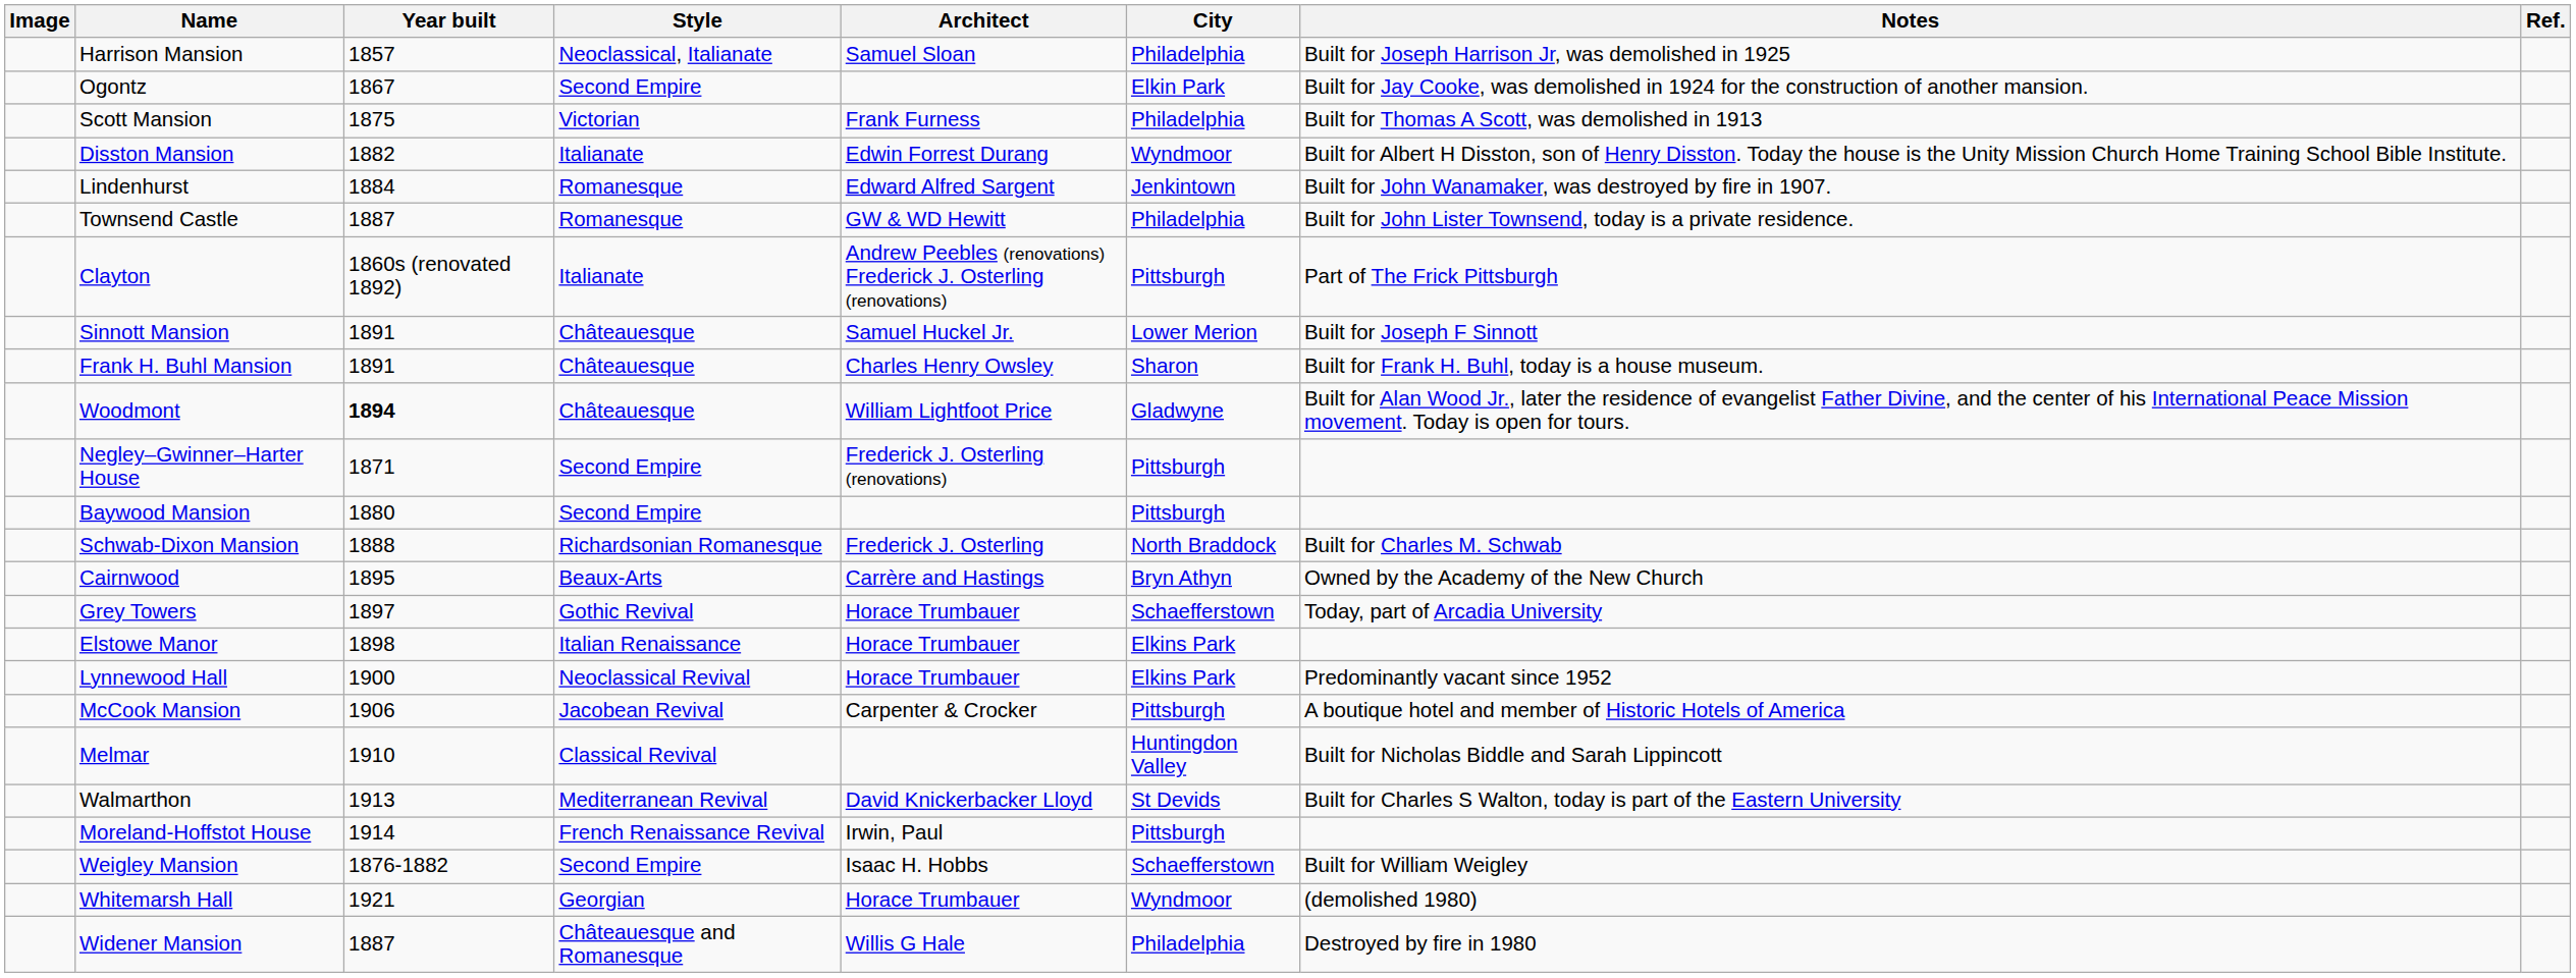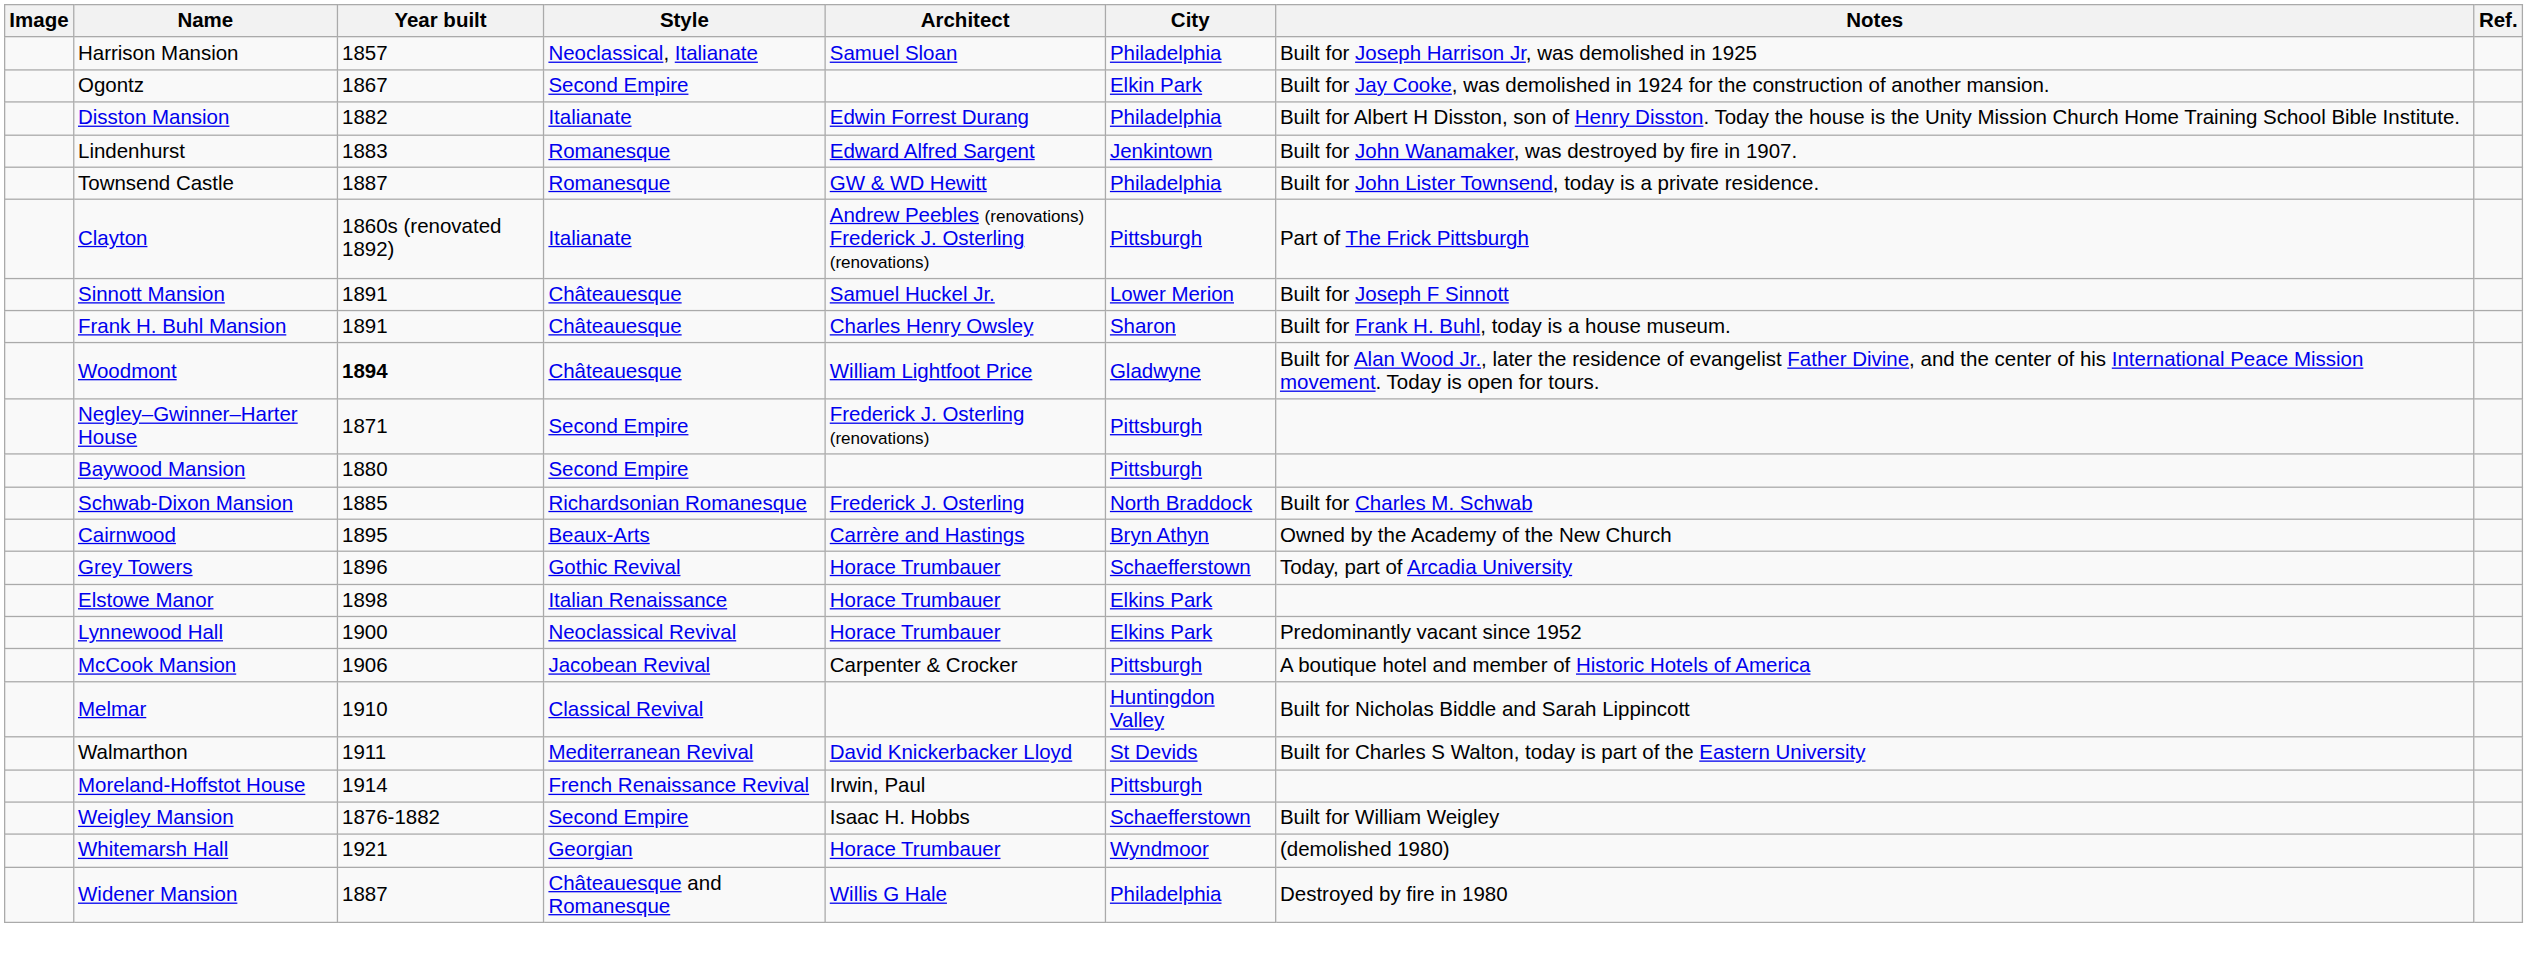 <table class="sortable wikitable">
 <tr>
 <th>Image</th>
 <th>Name</th>
 <th>Year built</th>
 <th>Style</th>
 <th>Architect</th>
 <th>City</th>
 <th>Notes</th>
 <th>Ref.</th>
 </tr>
 <tr>
 <td></td>
 <td>Harrison Mansion</td>
 <td>1857</td>
 <td><a href='#'>Neoclassical</a>, <a href='#'>Italianate</a></td>
 <td><a href='#'>Samuel Sloan</a></td>
 <td><a href='#'>Philadelphia</a></td>
 <td>Built for <a href='#'>Joseph Harrison Jr</a>, was demolished in 1925</td>
 <td></td>
 </tr>
 <tr>
 <td></td>
 <td>Ogontz</td>
 <td>1867</td>
 <td><a href='#'>Second Empire</a></td>
 <td></td>
 <td><a href='#'>Elkin Park</a></td>
 <td>Built for <a href='#'>Jay Cooke</a>, was demolished in 1924 for the construction of another mansion.</td>
 <td></td>
 </tr>
 <tr>
 <td></td>
-<td>Scott Mansion</td>
-<td>1875</td>
-<td><a href='#'>Victorian</a></td>
-<td><a href='#'>Frank Furness</a></td>
-<td><a href='#'>Philadelphia</a></td>
-<td>Built for <a href='#'>Thomas A Scott</a>, was demolished in 1913</td>
-<td></td>
-</tr>
-<tr>
-<td></td>
 <td><a href='#'>Disston Mansion</a></td>
 <td>1882</td>
 <td><a href='#'>Italianate</a></td>
 <td><a href='#'>Edwin Forrest Durang</a></td>
-<td><a href='#'>Wyndmoor</a></td>
+<td><a href='#'>Philadelphia</a></td>
 <td>Built for Albert H Disston, son of <a href='#'>Henry Disston</a>. Today the house is the Unity Mission Church Home Training School Bible Institute.</td>
 <td></td>
 </tr>
 <tr>
 <td></td>
 <td>Lindenhurst</td>
-<td>1884</td>
+<td>1883</td>
 <td><a href='#'>Romanesque</a></td>
 <td><a href='#'>Edward Alfred Sargent</a></td>
 <td><a href='#'>Jenkintown</a></td>
 <td>Built for <a href='#'>John Wanamaker</a>, was destroyed by fire in 1907.</td>
 <td></td>
 </tr>
 <tr>
 <td></td>
 <td>Townsend Castle</td>
 <td>1887</td>
 <td><a href='#'>Romanesque</a></td>
 <td><a href='#'>GW & WD Hewitt</a></td>
 <td><a href='#'>Philadelphia</a></td>
 <td>Built for <a href='#'>John Lister Townsend</a>, today is a private residence.</td>
 <td></td>
 </tr>
 <tr>
 <td style="text-align:center;"><br><small></small></td>
 <td><a href='#'>Clayton</a></td>
 <td>1860s (renovated 1892)</td>
 <td><a href='#'>Italianate</a></td>
 <td><a href='#'>Andrew Peebles</a> <small>(renovations)</small><br><a href='#'>Frederick J. Osterling</a> <small>(renovations)</small></td>
 <td><a href='#'>Pittsburgh</a></td>
 <td>Part of <a href='#'>The Frick Pittsburgh</a></td>
 <td></td>
 </tr>
 <tr>
 <td></td>
 <td><a href='#'>Sinnott Mansion</a></td>
 <td>1891</td>
 <td><a href='#'>Châteauesque</a></td>
 <td><a href='#'>Samuel Huckel Jr.</a></td>
 <td><a href='#'>Lower Merion</a></td>
 <td>Built for <a href='#'>Joseph F Sinnott</a></td>
 <td></td>
 </tr>
 <tr>
 <td></td>
 <td><a href='#'>Frank H. Buhl Mansion</a></td>
 <td>1891</td>
 <td><a href='#'>Châteauesque</a></td>
 <td><a href='#'>Charles Henry Owsley</a></td>
 <td><a href='#'>Sharon</a></td>
 <td>Built for <a href='#'>Frank H. Buhl</a>, today is a house museum.</td>
 <td></td>
 </tr>
 <tr>
 <td></td>
 <td><a href='#'>Woodmont</a></td>
 <td><strong>1894</strong></td>
 <td><a href='#'>Châteauesque</a></td>
 <td><a href='#'>William Lightfoot Price</a></td>
 <td><a href='#'>Gladwyne</a></td>
 <td>Built for <a href='#'>Alan Wood Jr.</a>, later the residence of evangelist <a href='#'>Father Divine</a>, and the center of his <a href='#'>International Peace Mission movement</a>. Today is open for tours.</td>
 <td></td>
 </tr>
 <tr>
 <td style="text-align:center;"><br><small></small></td>
 <td><a href='#'>Negley–Gwinner–Harter House</a></td>
 <td>1871</td>
 <td><a href='#'>Second Empire</a></td>
 <td><a href='#'>Frederick J. Osterling</a> <small>(renovations)</small></td>
 <td><a href='#'>Pittsburgh</a></td>
 <td></td>
 <td></td>
 </tr>
 <tr>
 <td style="text-align:center;"><br><small></small></td>
 <td><a href='#'>Baywood Mansion</a></td>
 <td>1880</td>
 <td><a href='#'>Second Empire</a></td>
 <td></td>
 <td><a href='#'>Pittsburgh</a></td>
 <td></td>
 <td></td>
 </tr>
 <tr>
 <td></td>
 <td><a href='#'>Schwab-Dixon Mansion</a></td>
-<td>1888</td>
+<td>1885</td>
 <td><a href='#'>Richardsonian Romanesque</a></td>
 <td><a href='#'>Frederick J. Osterling</a></td>
 <td><a href='#'>North Braddock</a></td>
 <td>Built for <a href='#'>Charles M. Schwab</a></td>
 <td></td>
 </tr>
 <tr>
 <td style="text-align:center;"><br><small></small></td>
 <td><a href='#'>Cairnwood</a></td>
 <td>1895</td>
 <td><a href='#'>Beaux-Arts</a></td>
 <td><a href='#'>Carrère and Hastings</a></td>
 <td><a href='#'>Bryn Athyn</a></td>
 <td>Owned by the Academy of the New Church</td>
 <td></td>
 </tr>
 <tr>
 <td style="text-align:center;"><br><small></small></td>
 <td><a href='#'>Grey Towers</a></td>
-<td>1897</td>
+<td>1896</td>
 <td><a href='#'>Gothic Revival</a></td>
 <td><a href='#'>Horace Trumbauer</a></td>
 <td><a href='#'>Schaefferstown</a></td>
 <td>Today, part of <a href='#'>Arcadia University</a></td>
 <td></td>
 </tr>
 <tr>
 <td style="text-align:center;"><br><small></small></td>
 <td><a href='#'>Elstowe Manor</a></td>
 <td>1898</td>
 <td><a href='#'>Italian Renaissance</a></td>
 <td><a href='#'>Horace Trumbauer</a></td>
 <td><a href='#'>Elkins Park</a></td>
 <td></td>
 <td></td>
 </tr>
 <tr>
 <td style="text-align:center;"><br><small></small></td>
 <td><a href='#'>Lynnewood Hall</a></td>
 <td>1900</td>
 <td><a href='#'>Neoclassical Revival</a></td>
 <td><a href='#'>Horace Trumbauer</a></td>
 <td><a href='#'>Elkins Park</a></td>
 <td>Predominantly vacant since 1952</td>
 <td></td>
 </tr>
 <tr>
 <td style="text-align:center;"><br><small></small></td>
 <td><a href='#'>McCook Mansion</a></td>
 <td>1906</td>
 <td><a href='#'>Jacobean Revival</a></td>
 <td>Carpenter & Crocker</td>
 <td><a href='#'>Pittsburgh</a></td>
 <td>A boutique hotel and member of <a href='#'>Historic Hotels of America</a></td>
 <td></td>
 </tr>
 <tr>
 <td style="text-align:center;"></td>
 <td><a href='#'>Melmar</a></td>
 <td>1910</td>
 <td><a href='#'>Classical Revival</a></td>
 <td></td>
 <td><a href='#'>Huntingdon Valley</a></td>
 <td>Built for Nicholas Biddle and Sarah Lippincott</td>
 <td></td>
 </tr>
 <tr>
 <td></td>
 <td>Walmarthon</td>
-<td>1913</td>
+<td>1911</td>
 <td><a href='#'>Mediterranean Revival</a></td>
 <td><a href='#'>David Knickerbacker Lloyd</a></td>
 <td><a href='#'>St Devids</a></td>
 <td>Built for Charles S Walton, today is part of the <a href='#'>Eastern University</a></td>
 <td></td>
 </tr>
 <tr>
 <td style="text-align:center;"><br><small></small></td>
 <td><a href='#'>Moreland-Hoffstot House</a></td>
 <td>1914</td>
 <td><a href='#'>French Renaissance Revival</a></td>
 <td>Irwin, Paul</td>
 <td><a href='#'>Pittsburgh</a></td>
 <td></td>
 <td></td>
 </tr>
 <tr>
 <td style="text-align:center;"></td>
 <td><a href='#'>Weigley Mansion</a></td>
 <td>1876-1882</td>
 <td><a href='#'>Second Empire</a></td>
 <td>Isaac H. Hobbs</td>
 <td><a href='#'>Schaefferstown</a></td>
 <td>Built for William Weigley</td>
 <td></td>
 </tr>
 <tr>
 <td style="text-align:center;"></td>
 <td><a href='#'>Whitemarsh Hall</a></td>
 <td>1921</td>
 <td><a href='#'>Georgian</a></td>
 <td><a href='#'>Horace Trumbauer</a></td>
 <td><a href='#'>Wyndmoor</a></td>
 <td>(demolished 1980)</td>
 <td></td>
 </tr>
 <tr>
 <td></td>
 <td><a href='#'>Widener Mansion</a></td>
 <td>1887</td>
 <td><a href='#'>Châteauesque</a> and <a href='#'>Romanesque</a></td>
 <td><a href='#'>Willis G Hale</a></td>
 <td><a href='#'>Philadelphia</a></td>
 <td>Destroyed by fire in 1980</td>
 <td></td>
 </tr>
 </table>
